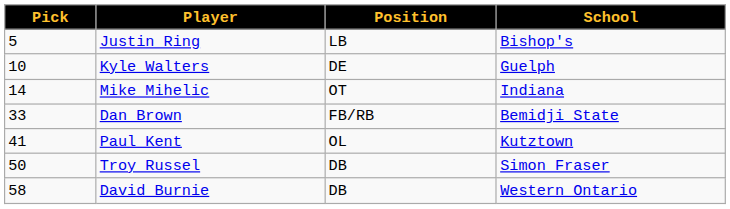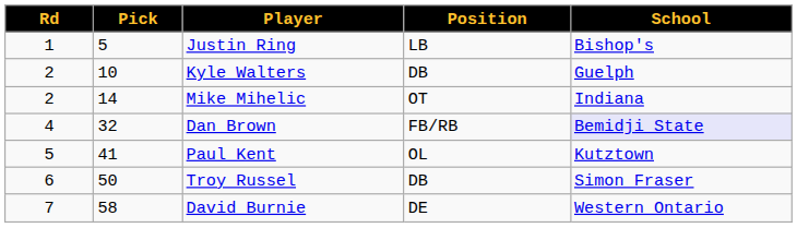 <table class="wikitable sortable">
 <tr>
+<th style="background:#000000;color:#FFC12D;"  width="8%">Rd</th>
 <th style="background:#000000;color:#FFC12D;"  width="8%">Pick</th>
 <th style="background:#000000;color:#FFC12D;"  width="20%">Player</th>
 <th style="background:#000000;color:#FFC12D;"  width="15%">Position</th>
 <th style="background:#000000;color:#FFC12D;"  width="20%">School</th>
 </tr>
 <tr>
+<td align=center>1</td>
 <td>5</td>
 <td><a href='#'>Justin Ring</a></td>
 <td>LB</td>
 <td><a href='#'>Bishop's</a></td>
 </tr>
 <tr>
+<td align=center>2</td>
 <td>10</td>
 <td><a href='#'>Kyle Walters</a></td>
-<td>DE</td>
+<td>DB</td>
 <td><a href='#'>Guelph</a></td>
 </tr>
 <tr>
+<td align=center>2</td>
 <td>14</td>
 <td><a href='#'>Mike Mihelic</a></td>
 <td>OT</td>
 <td><a href='#'>Indiana</a></td>
 </tr>
 <tr>
-<td>33</td>
+<td align=center>4</td>
+<td>32</td>
 <td><a href='#'>Dan Brown</a></td>
 <td>FB/RB</td>
-<td><a href='#'>Bemidji State</a></td>
+<td style="background: lavender;"><a href='#'>Bemidji State</a></td>
 </tr>
 <tr>
+<td align=center>5</td>
 <td>41</td>
 <td><a href='#'>Paul Kent</a></td>
 <td>OL</td>
 <td><a href='#'>Kutztown</a></td>
 </tr>
 <tr>
+<td align=center>6</td>
 <td>50</td>
 <td><a href='#'>Troy Russel</a></td>
 <td>DB</td>
 <td><a href='#'>Simon Fraser</a></td>
 </tr>
 <tr>
+<td align=center>7</td>
 <td>58</td>
 <td><a href='#'>David Burnie</a></td>
-<td>DB</td>
+<td>DE</td>
 <td><a href='#'>Western Ontario</a></td>
 </tr>
 </table>
